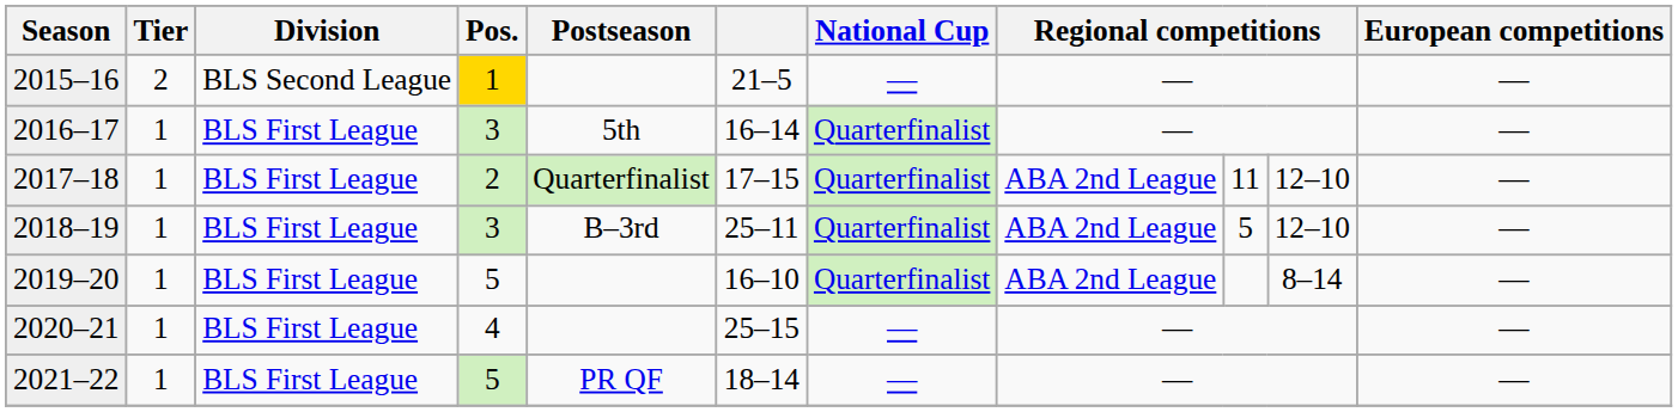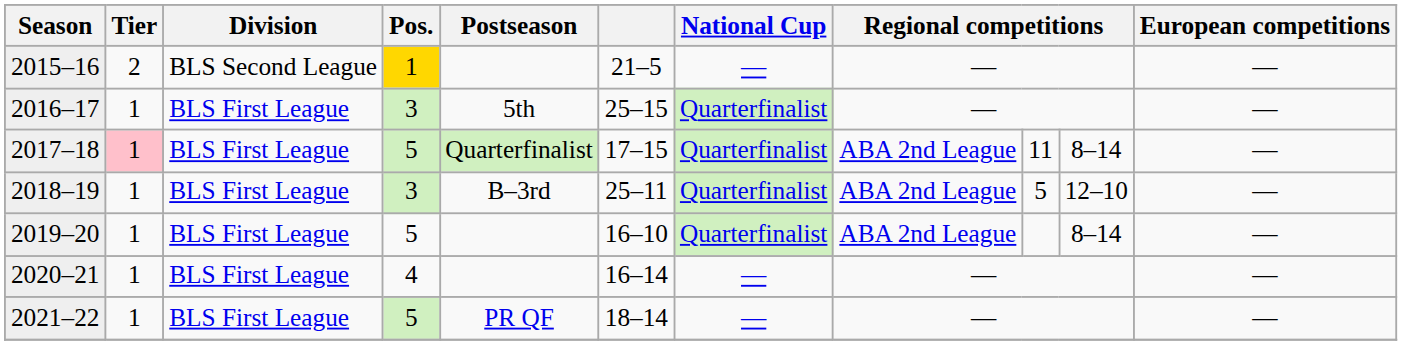 <table class="wikitable" style="font-size:85%; text-align:center">
 <tr>
 <th>Season</th>
 <th>Tier</th>
 <th>Division</th>
 <th>Pos.</th>
 <th>Postseason</th>
 <th></th>
 <th><a href='#'>National Cup</a></th>
 <th colspan=3>Regional competitions</th>
 <th colspan=3>European competitions</th>
 </tr>
 <tr>
 <td bgcolor=#efefef>2015–16</td>
 <td>2</td>
 <td align=left>BLS Second League</td>
 <td bgcolor=gold>1</td>
 <td></td>
 <td>21–5</td>
 <td><a href='#'>—</a></td>
 <td colspan=3>—</td>
 <td colspan=3>—</td>
 </tr>
 <tr>
 <td bgcolor=#efefef>2016–17</td>
 <td>1</td>
 <td align=left><a href='#'>BLS First League</a></td>
 <td bgcolor=#D0F0C0>3</td>
 <td> 5th</td>
-<td>16–14</td>
+<td>25–15</td>
 <td align=left bgcolor=#D0F0C0><a href='#'>Quarterfinalist</a></td>
 <td colspan=3>—</td>
 <td colspan=3>—</td>
 </tr>
 <tr>
 <td bgcolor=#efefef>2017–18</td>
-<td>1</td>
+<td style="background: pink;">1</td>
 <td align=left><a href='#'>BLS First League</a></td>
-<td bgcolor=#D0F0C0>2</td>
+<td bgcolor=#D0F0C0>5</td>
 <td bgcolor=#D0F0C0>Quarterfinalist</td>
 <td>17–15</td>
 <td align=left bgcolor=#D0F0C0><a href='#'>Quarterfinalist</a></td>
 <td><a href='#'>ABA 2nd League</a></td>
 <td>11</td>
-<td>12–10</td>
+<td>8–14</td>
 <td colspan=3>—</td>
 </tr>
 <tr>
 <td bgcolor=#efefef>2018–19</td>
 <td>1</td>
 <td align=left><a href='#'>BLS First League</a></td>
 <td bgcolor=#D0F0C0>3</td>
 <td> B–3rd</td>
 <td>25–11</td>
 <td align=left bgcolor=#D0F0C0><a href='#'>Quarterfinalist</a></td>
 <td><a href='#'>ABA 2nd League</a></td>
 <td>5</td>
 <td>12–10</td>
 <td colspan=3>—</td>
 </tr>
 <tr>
 <td bgcolor=#efefef>2019–20</td>
 <td>1</td>
 <td align=left><a href='#'>BLS First League</a></td>
 <td>5</td>
 <td></td>
 <td>16–10</td>
 <td align=left bgcolor=#D0F0C0><a href='#'>Quarterfinalist</a></td>
 <td><a href='#'>ABA 2nd League</a></td>
 <td></td>
 <td>8–14</td>
 <td colspan=3>—</td>
 </tr>
 <tr>
 <td bgcolor=#efefef>2020–21</td>
 <td>1</td>
 <td align=left><a href='#'>BLS First League</a></td>
 <td>4</td>
 <td></td>
-<td>25–15</td>
+<td>16–14</td>
 <td><a href='#'>—</a></td>
 <td colspan=3>—</td>
 <td colspan=3>—</td>
 </tr>
 <tr>
 <td bgcolor=#efefef>2021–22</td>
 <td>1</td>
 <td align=left><a href='#'>BLS First League</a></td>
 <td bgcolor=#D0F0C0>5</td>
 <td><a href='#'>PR QF</a></td>
 <td>18–14</td>
 <td><a href='#'>—</a></td>
 <td colspan=3>—</td>
 <td colspan=3>—</td>
 </tr>
 <tr>
 </tr>
 </table>
